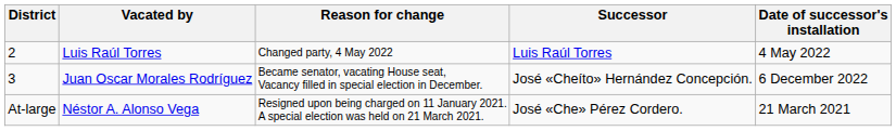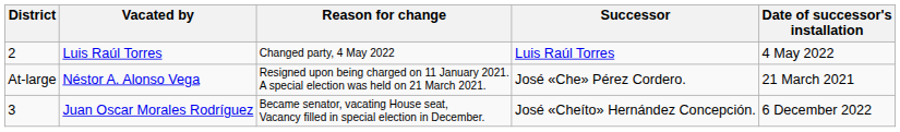 <table class=wikitable>
 <tr valign=top>
 <th>District<br></th>
 <th>Vacated by</th>
 <th>Reason for change</th>
 <th>Successor</th>
 <th>Date of successor's<br>installation</th>
 </tr>
 <tr>
 <td>2</td>
 <td nowrap ><a href='#'>Luis Raúl Torres</a></td>
 <td style="font-size:80%">Changed party, 4 May 2022</td>
 <td nowrap ><a href='#'>Luis Raúl Torres</a></td>
 <td>4 May 2022</td>
 </tr>
 <tr>
+<td>At-large</td>
+<td nowrap ><a href='#'>Néstor A. Alonso Vega</a></td>
+<td style="font-size:80%">Resigned upon being charged on 11 January 2021. <br> A special election was held on 21 March 2021.</td>
+<td nowrap >José «Che» Pérez Cordero.</td>
+<td>21 March 2021</td>
+</tr>
+<tr>
 <td>3</td>
 <td nowrap ><a href='#'>Juan Oscar Morales Rodríguez</a></td>
 <td style="font-size:80%">Became senator, vacating House seat, <br>Vacancy filled in special election in December.</td>
 <td nowrap >José «Cheíto» Hernández Concepción.</td>
 <td>6 December 2022</td>
 </tr>
-<tr>
-<td>At-large</td>
-<td nowrap ><a href='#'>Néstor A. Alonso Vega</a></td>
-<td style="font-size:80%">Resigned upon being charged on 11 January 2021. <br> A special election was held on 21 March 2021.</td>
-<td nowrap >José «Che» Pérez Cordero.</td>
-<td>21 March 2021</td>
-</tr>
 </table>
